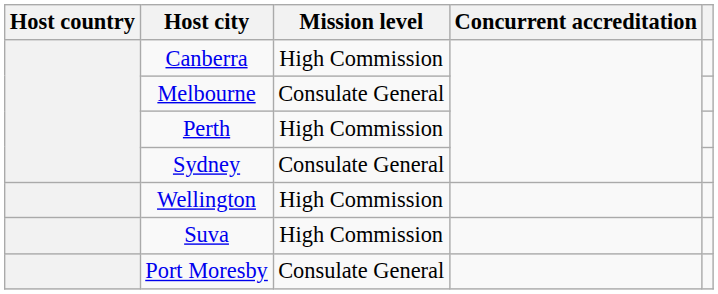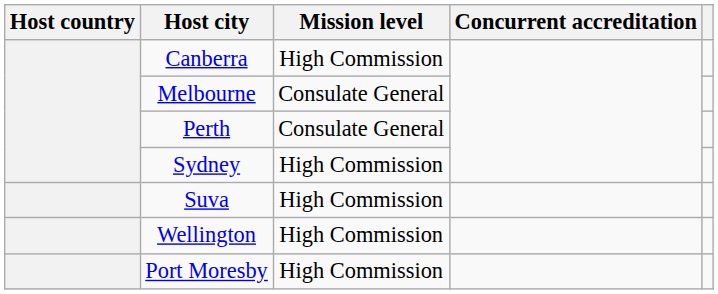 <table class="wikitable plainrowheaders" style="text-align:center;">
 <tr>
 <th scope="col">Host country</th>
 <th scope="col">Host city</th>
 <th scope="col">Mission level</th>
 <th scope="col">Concurrent accreditation</th>
 <th scope="col"></th>
 </tr>
 <tr>
 <th rowspan="4" scope="row"></th>
 <td><a href='#'>Canberra</a></td>
 <td>High Commission</td>
 <td rowspan="4"></td>
 <td></td>
 </tr>
 <tr>
 <td><a href='#'>Melbourne</a></td>
 <td>Consulate General</td>
 <td></td>
 </tr>
 <tr>
 <td><a href='#'>Perth</a></td>
+<td>Consulate General</td>
+<td></td>
+</tr>
+<tr>
+<td><a href='#'>Sydney</a></td>
 <td>High Commission</td>
 <td></td>
 </tr>
 <tr>
-<td><a href='#'>Sydney</a></td>
-<td>Consulate General</td>
+<th scope="row"></th>
+<td><a href='#'>Suva</a></td>
+<td>High Commission</td>
+<td></td>
 <td></td>
 </tr>
 <tr>
 <th scope="row"></th>
 <td><a href='#'>Wellington</a></td>
 <td>High Commission</td>
 <td></td>
 <td></td>
 </tr>
 <tr>
 <th scope="row"></th>
-<td><a href='#'>Suva</a></td>
+<td><a href='#'>Port Moresby</a></td>
 <td>High Commission</td>
 <td></td>
 <td></td>
 </tr>
-<tr>
-<th scope="row"></th>
-<td><a href='#'>Port Moresby</a></td>
-<td>Consulate General</td>
-<td></td>
-<td></td>
-</tr>
 </table>
